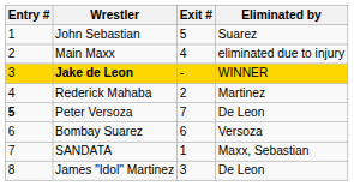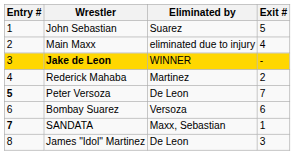 <table class="wikitable sortable">
 <tr>
 <th>Entry #</th>
 <th>Wrestler</th>
+<th>Eliminated by</th>
 <th>Exit #</th>
-<th>Eliminated by</th>
 </tr>
 <tr>
 <td>1</td>
 <td>John Sebastian</td>
+<td>Suarez</td>
 <td>5</td>
-<td>Suarez</td>
 </tr>
 <tr>
 <td>2</td>
 <td>Main Maxx</td>
+<td>eliminated due to injury</td>
 <td>4</td>
-<td>eliminated due to injury</td>
 </tr>
 <tr style="background:gold;">
 <td>3</td>
 <td><strong>Jake de Leon</strong></td>
+<td>WINNER</td>
 <td>-</td>
-<td>WINNER</td>
 </tr>
 <tr>
 <td>4</td>
 <td>Rederick Mahaba</td>
+<td>Martinez</td>
 <td>2</td>
-<td>Martinez</td>
 </tr>
 <tr>
 <td><strong>5</strong></td>
 <td>Peter Versoza</td>
+<td>De Leon</td>
 <td>7</td>
-<td>De Leon</td>
 </tr>
 <tr>
 <td>6</td>
 <td>Bombay Suarez</td>
+<td>Versoza</td>
 <td>6</td>
-<td>Versoza</td>
 </tr>
 <tr>
-<td>7</td>
+<td><strong>7</strong></td>
 <td>SANDATA</td>
+<td>Maxx, Sebastian</td>
 <td>1</td>
-<td>Maxx, Sebastian</td>
 </tr>
 <tr>
 <td>8</td>
 <td>James "Idol" Martinez</td>
+<td>De Leon</td>
 <td>3</td>
-<td>De Leon</td>
 </tr>
 </table>
